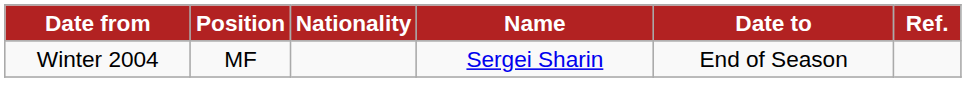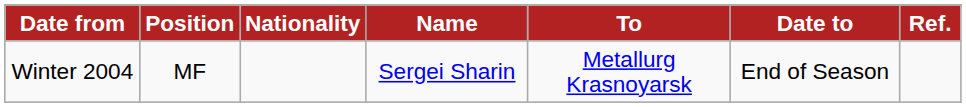 <table class="wikitable" style="text-align:center; font-size:90%; ">
 <tr>
 <th style="background:#B22222; color:white; width:150px;">Date from</th>
 <th style="background:#B22222; color:white; width:50px;">Position</th>
 <th style="background:#B22222; color:white; width:50px;">Nationality</th>
 <th style="background:#B22222; color:white; width:200px;">Name</th>
+<th style="background:#B22222; color:white; width:200px;">To</th>
 <th style="background:#B22222; color:white; width:200px;">Date to</th>
 <th style="background:#B22222; color:white; width:40px;">Ref.</th>
 </tr>
 <tr>
 <td>Winter 2004</td>
 <td>MF</td>
 <td></td>
 <td><a href='#'>Sergei Sharin</a></td>
+<td><a href='#'>Metallurg Krasnoyarsk</a></td>
 <td>End of Season</td>
 <td></td>
 </tr>
 </table>
